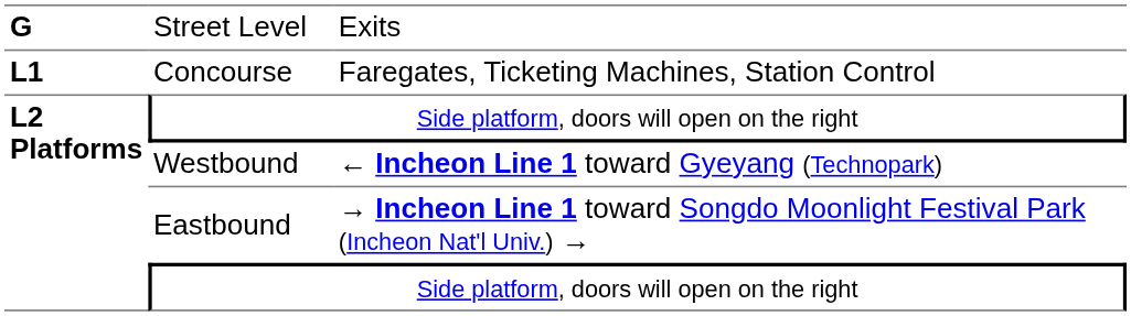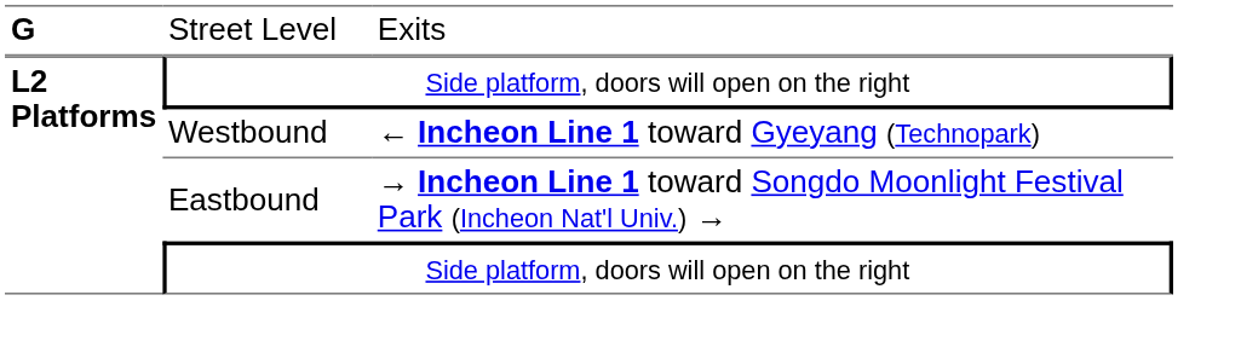 <table table border=0 cellspacing=0 cellpadding=3>
 <tr>
 <td style="border-top:solid 1px gray;border-bottom:solid 1px gray;" width=50 valign=top><strong>G</strong></td>
 <td style="border-top:solid 1px gray;border-bottom:solid 1px gray;" width=100 valign=top>Street Level</td>
 <td style="border-top:solid 1px gray;border-bottom:solid 1px gray;" width=400 valign=top>Exits</td>
-</tr>
-<tr>
-<td style="border-bottom:solid 0 gray;" width=50 valign=top><strong>L1</strong></td>
-<td style="border-bottom:solid 0 gray;" width=100 valign=top>Concourse</td>
-<td style="border-bottom:solid 0 gray;" width=500 valign=top>Faregates, Ticketing Machines, Station Control</td>
 </tr>
 <tr>
 <td style="border-top:solid 1px gray;border-bottom:solid 1px gray;" rowspan=4 valign=top><strong>L2<br>Platforms</strong></td>
 <td style="border-top:solid 1px gray;border-right:solid 2px black;border-left:solid 2px black;border-bottom:solid 2px black;text-align:center;" colspan=2><small><a href='#'>Side platform</a>, doors will open on the right</small></td>
 </tr>
 <tr>
 <td style="border-bottom:solid 1px gray;">Westbound</td>
 <td style="border-bottom:solid 1px gray;">← <a href='#'><span><strong>Incheon Line 1</strong></span></a> toward <a href='#'>Gyeyang</a> <small>(<a href='#'>Technopark</a>)</small></td>
 </tr>
 <tr>
 <td>Eastbound</td>
 <td><span>→</span> <a href='#'><span><strong>Incheon Line 1</strong></span></a> toward <a href='#'>Songdo Moonlight Festival Park</a> <small>(<a href='#'>Incheon Nat'l Univ.</a>)</small> →</td>
 </tr>
 <tr>
 <td style="border-top:solid 2px black;border-right:solid 2px black;border-left:solid 2px black;border-bottom:solid 1px gray;text-align:center;" colspan=2><small><a href='#'>Side platform</a>, doors will open on the right</small></td>
 </tr>
 </table>
